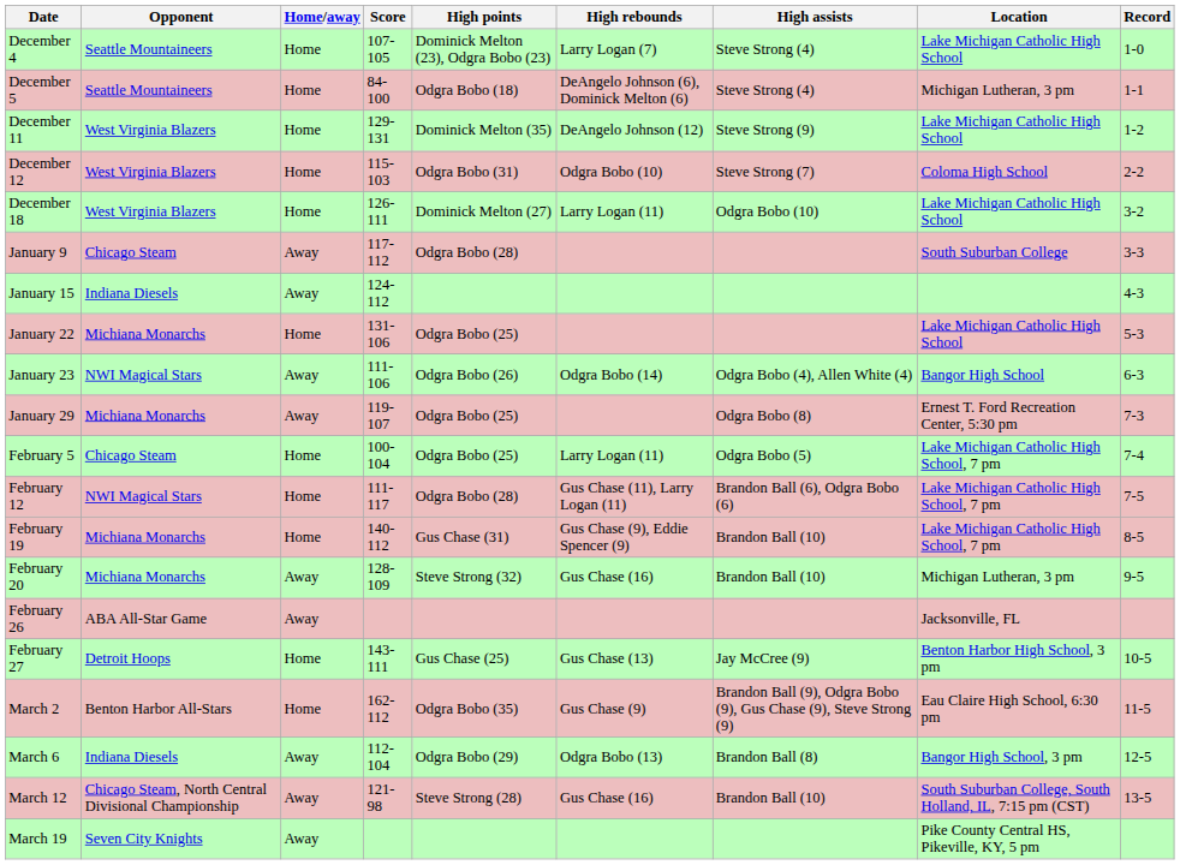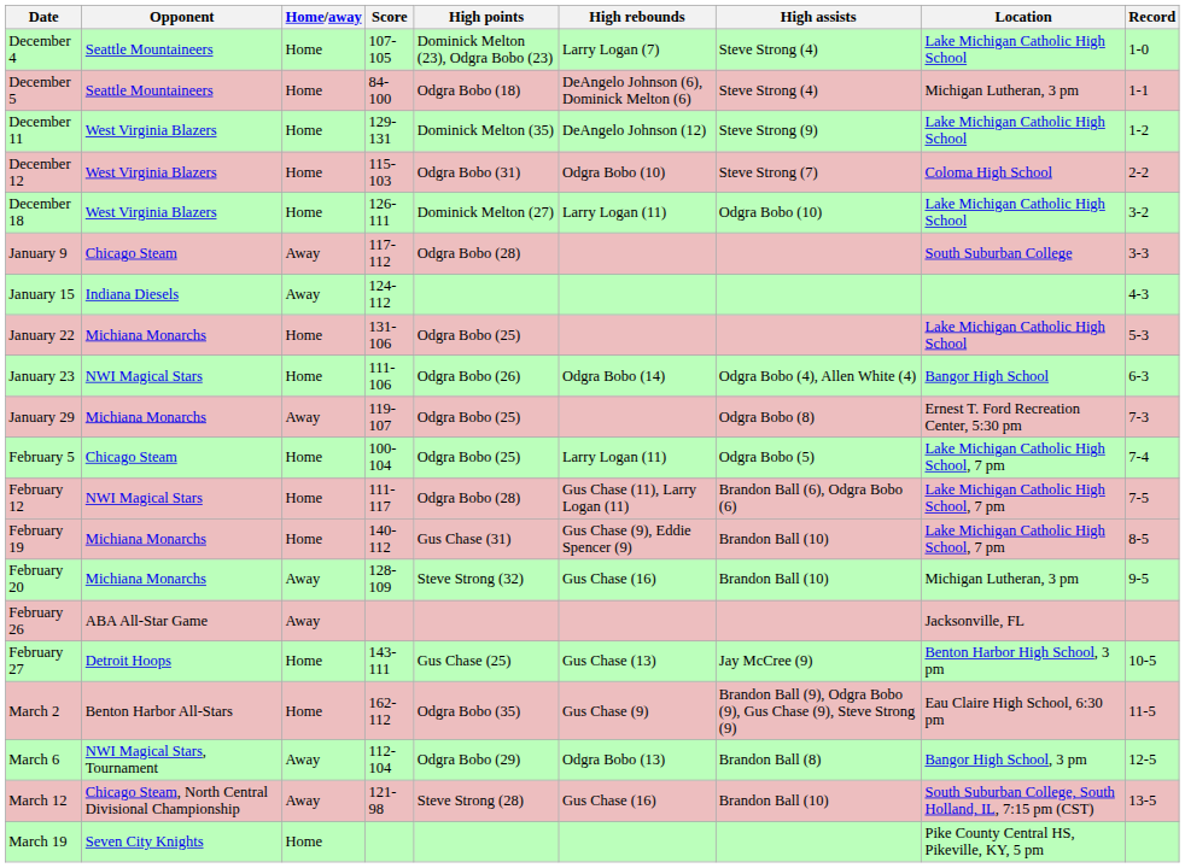 <table class="wikitable">
 <tr>
 <th>Date</th>
 <th>Opponent</th>
 <th><a href='#'>Home</a>/<a href='#'>away</a></th>
 <th>Score</th>
 <th>High points</th>
 <th>High rebounds</th>
 <th>High assists</th>
 <th>Location</th>
 <th>Record</th>
 </tr>
 <tr bgcolor="#bbffbb">
 <td>December 4</td>
 <td><a href='#'>Seattle Mountaineers</a></td>
 <td>Home</td>
 <td>107-105</td>
 <td>Dominick Melton (23), Odgra Bobo (23)</td>
 <td>Larry Logan (7)</td>
 <td>Steve Strong (4)</td>
 <td><a href='#'>Lake Michigan Catholic High School</a></td>
 <td>1-0</td>
 </tr>
 <tr bgcolor="#edbebf">
 <td>December 5</td>
 <td><a href='#'>Seattle Mountaineers</a></td>
 <td>Home</td>
 <td>84-100</td>
 <td>Odgra Bobo (18)</td>
 <td>DeAngelo Johnson (6), Dominick Melton (6)</td>
 <td>Steve Strong (4)</td>
 <td>Michigan Lutheran, 3 pm</td>
 <td>1-1</td>
 </tr>
 <tr bgcolor="#bbffbb">
 <td>December 11</td>
 <td><a href='#'>West Virginia Blazers</a></td>
 <td>Home</td>
 <td>129-131</td>
 <td>Dominick Melton (35)</td>
 <td>DeAngelo Johnson (12)</td>
 <td>Steve Strong (9)</td>
 <td><a href='#'>Lake Michigan Catholic High School</a></td>
 <td>1-2</td>
 </tr>
 <tr bgcolor="#edbebf">
 <td>December 12</td>
 <td><a href='#'>West Virginia Blazers</a></td>
 <td>Home</td>
 <td>115-103</td>
 <td>Odgra Bobo (31)</td>
 <td>Odgra Bobo (10)</td>
 <td>Steve Strong (7)</td>
 <td><a href='#'>Coloma High School</a></td>
 <td>2-2</td>
 </tr>
 <tr bgcolor="#bbffbb">
 <td>December 18</td>
 <td><a href='#'>West Virginia Blazers</a></td>
 <td>Home</td>
 <td>126-111</td>
 <td>Dominick Melton (27)</td>
 <td>Larry Logan (11)</td>
 <td>Odgra Bobo (10)</td>
 <td><a href='#'>Lake Michigan Catholic High School</a></td>
 <td>3-2</td>
 </tr>
 <tr bgcolor="#edbebf">
 <td>January 9</td>
 <td><a href='#'>Chicago Steam</a></td>
 <td>Away</td>
 <td>117-112</td>
 <td>Odgra Bobo (28)</td>
 <td></td>
 <td></td>
 <td><a href='#'>South Suburban College</a></td>
 <td>3-3</td>
 </tr>
 <tr bgcolor="#bbffbb">
 <td>January 15</td>
 <td><a href='#'>Indiana Diesels</a></td>
 <td>Away</td>
 <td>124-112</td>
 <td></td>
 <td></td>
 <td></td>
 <td></td>
 <td>4-3</td>
 </tr>
 <tr bgcolor="#edbebf">
 <td>January 22</td>
 <td><a href='#'>Michiana Monarchs</a></td>
 <td>Home</td>
 <td>131-106</td>
 <td>Odgra Bobo (25)</td>
 <td></td>
 <td></td>
 <td><a href='#'>Lake Michigan Catholic High School</a></td>
 <td>5-3</td>
 </tr>
 <tr bgcolor="#bbffbb">
 <td>January 23</td>
 <td><a href='#'>NWI Magical Stars</a></td>
-<td>Away</td>
+<td>Home</td>
 <td>111-106</td>
 <td>Odgra Bobo (26)</td>
 <td>Odgra Bobo (14)</td>
 <td>Odgra Bobo (4), Allen White (4)</td>
 <td><a href='#'>Bangor High School</a></td>
 <td>6-3</td>
 </tr>
 <tr bgcolor="#edbebf">
 <td>January 29</td>
 <td><a href='#'>Michiana Monarchs</a></td>
 <td>Away</td>
 <td>119-107</td>
 <td>Odgra Bobo (25)</td>
 <td></td>
 <td>Odgra Bobo (8)</td>
 <td>Ernest T. Ford Recreation Center, 5:30 pm</td>
 <td>7-3</td>
 </tr>
 <tr bgcolor="#bbffbb">
 <td>February 5</td>
 <td><a href='#'>Chicago Steam</a></td>
 <td>Home</td>
 <td>100-104</td>
 <td>Odgra Bobo (25)</td>
 <td>Larry Logan (11)</td>
 <td>Odgra Bobo (5)</td>
 <td><a href='#'>Lake Michigan Catholic High School</a>, 7 pm</td>
 <td>7-4</td>
 </tr>
 <tr bgcolor="#edbebf">
 <td>February 12</td>
 <td><a href='#'>NWI Magical Stars</a></td>
 <td>Home</td>
 <td>111-117</td>
 <td>Odgra Bobo (28)</td>
 <td>Gus Chase (11), Larry Logan (11)</td>
 <td>Brandon Ball (6), Odgra Bobo (6)</td>
 <td><a href='#'>Lake Michigan Catholic High School</a>, 7 pm</td>
 <td>7-5</td>
 </tr>
 <tr bgcolor="#edbebf">
 <td>February 19</td>
 <td><a href='#'>Michiana Monarchs</a></td>
 <td>Home</td>
 <td>140-112</td>
 <td>Gus Chase (31)</td>
 <td>Gus Chase (9), Eddie Spencer (9)</td>
 <td>Brandon Ball (10)</td>
 <td><a href='#'>Lake Michigan Catholic High School</a>, 7 pm</td>
 <td>8-5</td>
 </tr>
 <tr bgcolor="#bbffbb">
 <td>February 20</td>
 <td><a href='#'>Michiana Monarchs</a></td>
 <td>Away</td>
 <td>128-109</td>
 <td>Steve Strong (32)</td>
 <td>Gus Chase (16)</td>
 <td>Brandon Ball (10)</td>
 <td>Michigan Lutheran, 3 pm</td>
 <td>9-5</td>
 </tr>
 <tr bgcolor="#edbebf">
 <td>February 26</td>
 <td>ABA All-Star Game</td>
 <td>Away</td>
 <td></td>
 <td></td>
 <td></td>
 <td></td>
 <td>Jacksonville, FL</td>
 <td></td>
 </tr>
 <tr bgcolor="#bbffbb">
 <td>February 27</td>
 <td><a href='#'>Detroit Hoops</a></td>
 <td>Home</td>
 <td>143-111</td>
 <td>Gus Chase (25)</td>
 <td>Gus Chase (13)</td>
 <td>Jay McCree (9)</td>
 <td><a href='#'>Benton Harbor High School</a>, 3 pm</td>
 <td>10-5</td>
 </tr>
 <tr bgcolor="#edbebf">
 <td>March 2</td>
 <td>Benton Harbor All-Stars</td>
 <td>Home</td>
 <td>162-112</td>
 <td>Odgra Bobo (35)</td>
 <td>Gus Chase (9)</td>
 <td>Brandon Ball (9), Odgra Bobo (9), Gus Chase (9), Steve Strong (9)</td>
 <td>Eau Claire High School, 6:30 pm</td>
 <td>11-5</td>
 </tr>
 <tr bgcolor="#bbffbb">
 <td>March 6</td>
-<td><a href='#'>Indiana Diesels</a></td>
+<td><a href='#'>NWI Magical Stars</a>, Tournament</td>
 <td>Away</td>
 <td>112-104</td>
 <td>Odgra Bobo (29)</td>
 <td>Odgra Bobo (13)</td>
 <td>Brandon Ball (8)</td>
 <td><a href='#'>Bangor High School</a>, 3 pm</td>
 <td>12-5</td>
 </tr>
 <tr bgcolor="#edbebf">
 <td>March 12</td>
 <td><a href='#'>Chicago Steam</a>, North Central Divisional Championship</td>
 <td>Away</td>
 <td>121-98</td>
 <td>Steve Strong (28)</td>
 <td>Gus Chase (16)</td>
 <td>Brandon Ball (10)</td>
 <td><a href='#'>South Suburban College, South Holland, IL</a>, 7:15 pm (CST)</td>
 <td>13-5</td>
 </tr>
 <tr bgcolor="#bbffbb">
 <td>March 19</td>
 <td><a href='#'>Seven City Knights</a></td>
-<td>Away</td>
+<td>Home</td>
 <td></td>
 <td></td>
 <td></td>
 <td></td>
 <td>Pike County Central HS, Pikeville, KY, 5 pm</td>
 <td></td>
 </tr>
 </table>
